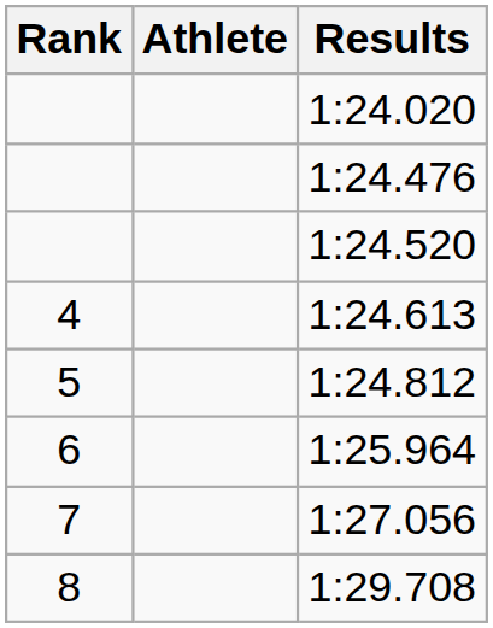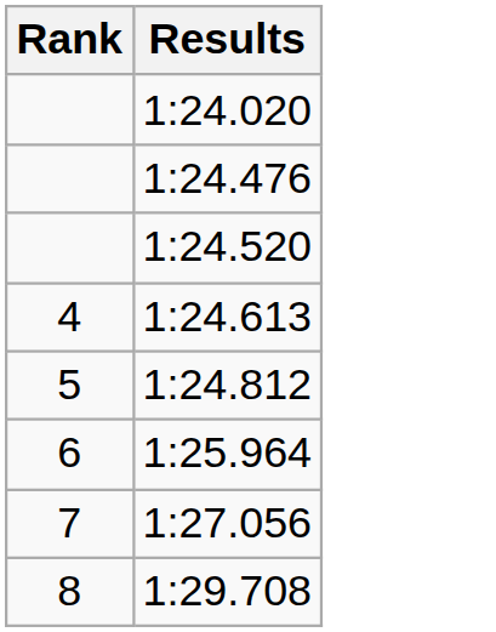 <table class="wikitable sortable" style="text-align:center">
 <tr>
 <th>Rank</th>
-<th>Athlete</th>
 <th>Results</th>
 </tr>
 <tr>
 <td></td>
-<td align="left"></td>
 <td>1:24.020</td>
 </tr>
 <tr>
 <td></td>
-<td align="left"></td>
 <td>1:24.476</td>
 </tr>
 <tr>
 <td></td>
-<td align="left"></td>
 <td>1:24.520</td>
 </tr>
 <tr>
 <td>4</td>
-<td align="left"></td>
 <td>1:24.613</td>
 </tr>
 <tr>
 <td>5</td>
-<td align="left"></td>
 <td>1:24.812</td>
 </tr>
 <tr>
 <td>6</td>
-<td align="left"></td>
 <td>1:25.964</td>
 </tr>
 <tr>
 <td>7</td>
-<td align="left"></td>
 <td>1:27.056</td>
 </tr>
 <tr>
 <td>8</td>
-<td align="left"></td>
 <td>1:29.708</td>
 </tr>
 </table>
